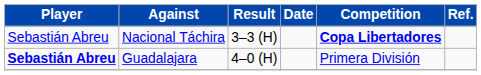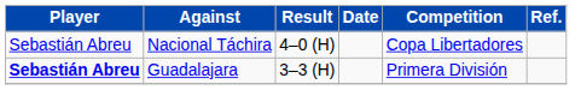 <table class="wikitable">
 <tr>
 <th style=background-color:#0046AD;color:#FFFFFF>Player</th>
 <th style=background-color:#0046AD;color:#FFFFFF>Against</th>
 <th style=background-color:#0046AD;color:#FFFFFF>Result</th>
 <th style=background-color:#0046AD;color:#FFFFFF>Date</th>
 <th style=background-color:#0046AD;color:#FFFFFF>Competition</th>
 <th style=background-color:#0046AD;color:#FFFFFF>Ref.</th>
 </tr>
 <tr>
 <td> <a href='#'>Sebastián Abreu</a></td>
 <td> <a href='#'>Nacional Táchira</a></td>
-<td>3–3 (H)</td>
+<td>4–0 (H)</td>
 <td></td>
-<td><strong><a href='#'>Copa Libertadores</a></strong></td>
+<td><a href='#'>Copa Libertadores</a></td>
 <td align=center></td>
 </tr>
 <tr>
 <td><strong> <a href='#'>Sebastián Abreu</a></strong></td>
 <td><a href='#'>Guadalajara</a></td>
-<td>4–0 (H)</td>
+<td>3–3 (H)</td>
 <td></td>
 <td><a href='#'>Primera División</a></td>
 <td align=center></td>
 </tr>
 <tr>
 </tr>
 </table>
